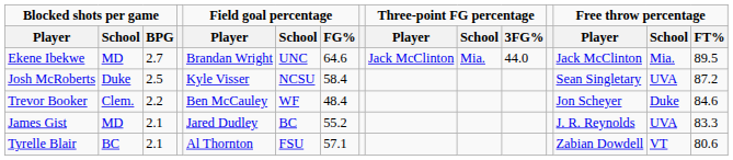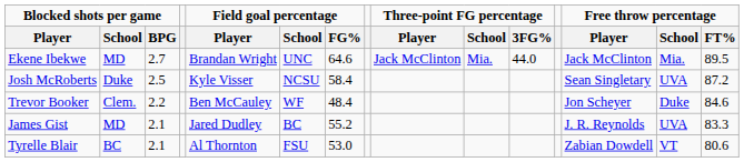 <table class="wikitable" style="text-align: left;">
 <tr>
 <td colspan=3; align=center><strong>Blocked shots per game</strong></td>
 <td></td>
 <td colspan=3; align=center><strong>Field goal percentage</strong></td>
 <td></td>
 <td colspan=3; align=center><strong>Three-point FG percentage</strong></td>
 <td></td>
 <td colspan=3; align=center><strong>Free throw percentage</strong></td>
 </tr>
 <tr>
 <th>Player</th>
 <th>School</th>
 <th>BPG</th>
 <th></th>
 <th>Player</th>
 <th>School</th>
 <th>FG%</th>
 <th></th>
 <th>Player</th>
 <th>School</th>
 <th>3FG%</th>
 <th></th>
 <th>Player</th>
 <th>School</th>
 <th>FT%</th>
 </tr>
 <tr>
 <td align="left"><a href='#'>Ekene Ibekwe</a></td>
 <td><a href='#'>MD</a></td>
 <td>2.7</td>
 <td></td>
 <td><a href='#'>Brandan Wright</a></td>
 <td><a href='#'>UNC</a></td>
 <td>64.6</td>
 <td></td>
 <td><a href='#'>Jack McClinton</a></td>
 <td><a href='#'>Mia.</a></td>
 <td>44.0</td>
 <td></td>
 <td><a href='#'>Jack McClinton</a></td>
 <td><a href='#'>Mia.</a></td>
 <td>89.5</td>
 </tr>
 <tr>
 <td align="left"><a href='#'>Josh McRoberts</a></td>
 <td><a href='#'>Duke</a></td>
 <td>2.5</td>
 <td></td>
 <td><a href='#'>Kyle Visser</a></td>
 <td><a href='#'>NCSU</a></td>
 <td>58.4</td>
 <td></td>
 <td></td>
 <td></td>
 <td></td>
 <td></td>
 <td><a href='#'>Sean Singletary</a></td>
 <td><a href='#'>UVA</a></td>
 <td>87.2</td>
 </tr>
 <tr>
 <td align="left"><a href='#'>Trevor Booker</a></td>
 <td><a href='#'>Clem.</a></td>
 <td>2.2</td>
 <td></td>
 <td><a href='#'>Ben McCauley</a></td>
 <td><a href='#'>WF</a></td>
 <td>48.4</td>
 <td></td>
 <td></td>
 <td></td>
 <td></td>
 <td></td>
 <td><a href='#'>Jon Scheyer</a></td>
 <td><a href='#'>Duke</a></td>
 <td>84.6</td>
 </tr>
 <tr>
 <td align="left"><a href='#'>James Gist</a></td>
 <td><a href='#'>MD</a></td>
 <td>2.1</td>
 <td></td>
 <td><a href='#'>Jared Dudley</a></td>
 <td><a href='#'>BC</a></td>
 <td>55.2</td>
 <td></td>
 <td></td>
 <td></td>
 <td></td>
 <td></td>
 <td><a href='#'>J. R. Reynolds</a></td>
 <td><a href='#'>UVA</a></td>
 <td>83.3</td>
 </tr>
 <tr>
 <td align="left"><a href='#'>Tyrelle Blair</a></td>
 <td><a href='#'>BC</a></td>
 <td>2.1</td>
 <td></td>
 <td><a href='#'>Al Thornton</a></td>
 <td><a href='#'>FSU</a></td>
-<td>57.1</td>
+<td>53.0</td>
 <td></td>
 <td></td>
 <td></td>
 <td></td>
 <td></td>
 <td><a href='#'>Zabian Dowdell</a></td>
 <td><a href='#'>VT</a></td>
 <td>80.6</td>
 </tr>
 </table>
